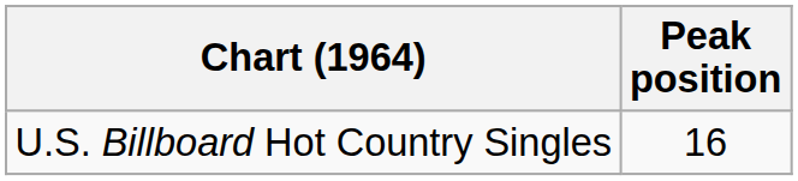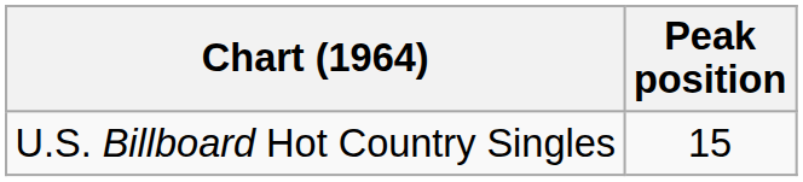 <table class="wikitable sortable">
 <tr>
 <th align="left">Chart (1964)</th>
 <th align="center">Peak<br>position</th>
 </tr>
 <tr>
 <td align="left">U.S. <em>Billboard</em> Hot Country Singles</td>
-<td align="center">16</td>
+<td align="center">15</td>
 </tr>
 </table>
